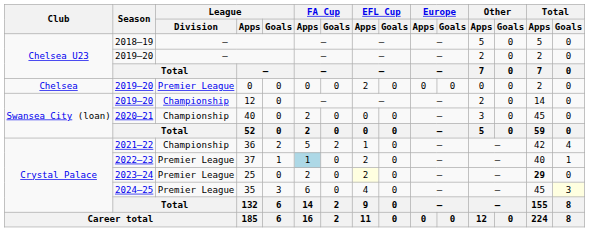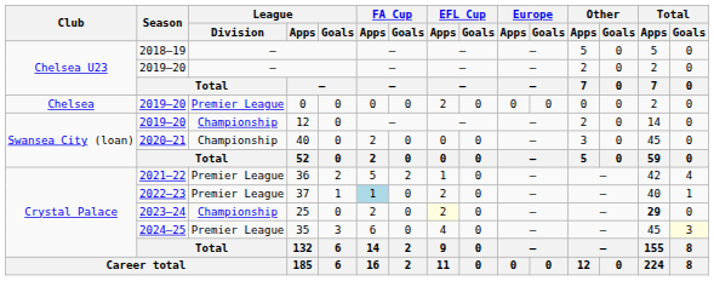 <table class="wikitable" style="text-align: center;">
 <tr>
 <th rowspan="2">Club</th>
 <th rowspan="2">Season</th>
 <th colspan="3">League</th>
 <th colspan="2"><a href='#'>FA Cup</a></th>
 <th colspan="2"><a href='#'>EFL Cup</a></th>
 <th colspan="2"><a href='#'>Europe</a></th>
 <th colspan="2">Other</th>
 <th colspan="2">Total</th>
 </tr>
 <tr>
 <th>Division</th>
 <th>Apps</th>
 <th>Goals</th>
 <th>Apps</th>
 <th>Goals</th>
 <th>Apps</th>
 <th>Goals</th>
 <th>Apps</th>
 <th>Goals</th>
 <th>Apps</th>
 <th>Goals</th>
 <th>Apps</th>
 <th>Goals</th>
 </tr>
 <tr>
 <td rowspan="3"><a href='#'>Chelsea U23</a></td>
 <td>2018–19</td>
 <td colspan="3">—</td>
 <td colspan="2">—</td>
 <td colspan="2">—</td>
 <td colspan="2">—</td>
 <td>5</td>
 <td>0</td>
 <td>5</td>
 <td>0</td>
 </tr>
 <tr>
 <td>2019–20</td>
 <td colspan="3">—</td>
 <td colspan="2">—</td>
 <td colspan="2">—</td>
 <td colspan="2">—</td>
 <td>2</td>
 <td>0</td>
 <td>2</td>
 <td>0</td>
 </tr>
 <tr>
 <th colspan="2">Total</th>
 <th colspan="2">—</th>
 <th colspan="2">—</th>
 <th colspan="2">—</th>
 <th colspan="2">—</th>
 <th>7</th>
 <th>0</th>
 <th>7</th>
 <th>0</th>
 </tr>
 <tr>
 <td><a href='#'>Chelsea</a></td>
 <td><a href='#'>2019–20</a></td>
 <td><a href='#'>Premier League</a></td>
 <td>0</td>
 <td>0</td>
 <td>0</td>
 <td>0</td>
 <td>2</td>
 <td>0</td>
 <td>0</td>
 <td>0</td>
 <td>0</td>
 <td>0</td>
 <td>2</td>
 <td>0</td>
 </tr>
 <tr>
 <td rowspan="3"><a href='#'>Swansea City</a> (loan)</td>
 <td><a href='#'>2019–20</a></td>
 <td><a href='#'>Championship</a></td>
 <td>12</td>
 <td>0</td>
 <td colspan="2">—</td>
 <td colspan="2">—</td>
 <td colspan="2">—</td>
 <td>2</td>
 <td>0</td>
 <td>14</td>
 <td>0</td>
 </tr>
 <tr>
 <td><a href='#'>2020–21</a></td>
 <td>Championship</td>
 <td>40</td>
 <td>0</td>
 <td>2</td>
 <td>0</td>
 <td>0</td>
 <td>0</td>
 <td colspan="2">—</td>
 <td>3</td>
 <td>0</td>
 <td>45</td>
 <td>0</td>
 </tr>
 <tr>
 <th colspan="2">Total</th>
 <th>52</th>
 <th>0</th>
 <th>2</th>
 <th>0</th>
 <th>0</th>
 <th>0</th>
 <th colspan="2">—</th>
 <th>5</th>
 <th>0</th>
 <th>59</th>
 <th>0</th>
 </tr>
 <tr>
 <td rowspan="5"><a href='#'>Crystal Palace</a></td>
 <td><a href='#'>2021–22</a></td>
-<td>Championship</td>
+<td>Premier League</td>
 <td>36</td>
 <td>2</td>
 <td>5</td>
 <td>2</td>
 <td>1</td>
 <td>0</td>
 <td colspan="2">—</td>
 <td colspan="2">—</td>
 <td>42</td>
 <td>4</td>
 </tr>
 <tr>
 <td><a href='#'>2022–23</a></td>
 <td>Premier League</td>
 <td>37</td>
 <td>1</td>
 <td style="background: lightblue;">1</td>
 <td>0</td>
 <td>2</td>
 <td>0</td>
 <td colspan="2">—</td>
 <td colspan="2">—</td>
 <td>40</td>
 <td>1</td>
 </tr>
 <tr>
 <td><a href='#'>2023–24</a></td>
-<td>Premier League</td>
+<td><a href='#'>Championship</a></td>
 <td>25</td>
 <td>0</td>
 <td>2</td>
 <td>0</td>
 <td style="background: lightyellow;">2</td>
 <td>0</td>
 <td colspan="2">—</td>
 <td colspan="2">—</td>
 <td><strong>29</strong></td>
 <td>0</td>
 </tr>
 <tr>
 <td><a href='#'>2024–25</a></td>
 <td>Premier League</td>
 <td>35</td>
 <td>3</td>
 <td>6</td>
 <td>0</td>
 <td>4</td>
 <td>0</td>
 <td colspan="2">—</td>
 <td colspan="2">—</td>
 <td>45</td>
 <td style="background: lightyellow;">3</td>
 </tr>
 <tr>
 <th colspan="2">Total</th>
 <th>132</th>
 <th>6</th>
 <th>14</th>
 <th>2</th>
 <th>9</th>
 <th>0</th>
 <th colspan="2">—</th>
 <th colspan="2">—</th>
 <th>155</th>
 <th>8</th>
 </tr>
 <tr>
 <th colspan="3">Career total</th>
 <th>185</th>
 <th>6</th>
 <th>16</th>
 <th>2</th>
 <th>11</th>
 <th>0</th>
 <th>0</th>
 <th>0</th>
 <th>12</th>
 <th>0</th>
 <th>224</th>
 <th>8</th>
 </tr>
 </table>
